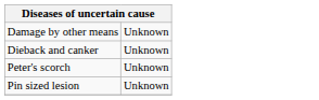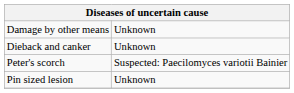 <table class="wikitable" style="clear">
 <tr>
 <th colspan=2><strong>Diseases of uncertain cause</strong></th>
 </tr>
 <tr>
 <td>Damage by other means</td>
 <td>Unknown</td>
 </tr>
 <tr>
 <td>Dieback and canker</td>
 <td>Unknown</td>
 </tr>
 <tr>
 <td>Peter's scorch</td>
-<td>Unknown</td>
+<td>Suspected: Paecilomyces variotii Bainier</td>
 </tr>
 <tr>
 <td>Pin sized lesion</td>
 <td>Unknown</td>
 </tr>
 <tr>
 </tr>
 </table>
